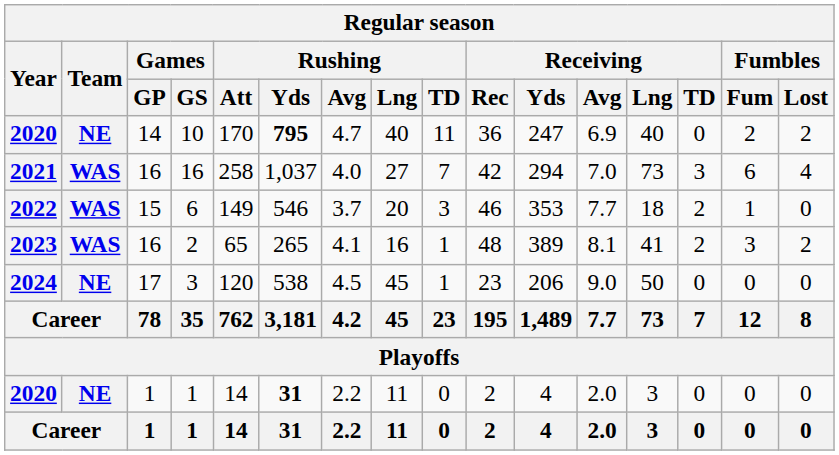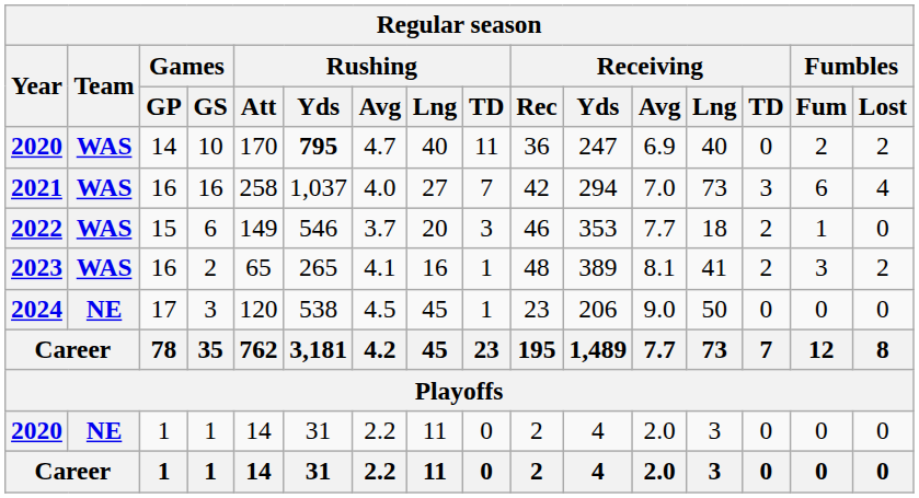 <table class="wikitable" style="text-align:center">
 <tr>
 <th colspan="16">Regular season</th>
 </tr>
 <tr>
 <th rowspan="2">Year</th>
 <th rowspan="2">Team</th>
 <th colspan="2">Games</th>
 <th colspan="5">Rushing</th>
 <th colspan="5">Receiving</th>
 <th colspan="2">Fumbles</th>
 </tr>
 <tr>
 <th>GP</th>
 <th>GS</th>
 <th>Att</th>
 <th>Yds</th>
 <th>Avg</th>
 <th>Lng</th>
 <th>TD</th>
 <th>Rec</th>
 <th>Yds</th>
 <th>Avg</th>
 <th>Lng</th>
 <th>TD</th>
 <th>Fum</th>
 <th>Lost</th>
 </tr>
 <tr>
 <th><a href='#'>2020</a></th>
-<th><a href='#'>NE</a></th>
+<th><a href='#'>WAS</a></th>
 <td>14</td>
 <td>10</td>
 <td>170</td>
 <td><strong>795</strong></td>
 <td>4.7</td>
 <td>40</td>
 <td>11</td>
 <td>36</td>
 <td>247</td>
 <td>6.9</td>
 <td>40</td>
 <td>0</td>
 <td>2</td>
 <td>2</td>
 </tr>
 <tr>
 <th><a href='#'>2021</a></th>
 <th><a href='#'>WAS</a></th>
 <td>16</td>
 <td>16</td>
 <td>258</td>
 <td>1,037</td>
 <td>4.0</td>
 <td>27</td>
 <td>7</td>
 <td>42</td>
 <td>294</td>
 <td>7.0</td>
 <td>73</td>
 <td>3</td>
 <td>6</td>
 <td>4</td>
 </tr>
 <tr>
 <th><a href='#'>2022</a></th>
 <th><a href='#'>WAS</a></th>
 <td>15</td>
 <td>6</td>
 <td>149</td>
 <td>546</td>
 <td>3.7</td>
 <td>20</td>
 <td>3</td>
 <td>46</td>
 <td>353</td>
 <td>7.7</td>
 <td>18</td>
 <td>2</td>
 <td>1</td>
 <td>0</td>
 </tr>
 <tr>
 <th><a href='#'>2023</a></th>
 <th><a href='#'>WAS</a></th>
 <td>16</td>
 <td>2</td>
 <td>65</td>
 <td>265</td>
 <td>4.1</td>
 <td>16</td>
 <td>1</td>
 <td>48</td>
 <td>389</td>
 <td>8.1</td>
 <td>41</td>
 <td>2</td>
 <td>3</td>
 <td>2</td>
 </tr>
 <tr>
 <th><a href='#'>2024</a></th>
 <th><a href='#'>NE</a></th>
 <td>17</td>
 <td>3</td>
 <td>120</td>
 <td>538</td>
 <td>4.5</td>
 <td>45</td>
 <td>1</td>
 <td>23</td>
 <td>206</td>
 <td>9.0</td>
 <td>50</td>
 <td>0</td>
 <td>0</td>
 <td>0</td>
 </tr>
 <tr>
 <th colspan="2">Career</th>
 <th>78</th>
 <th>35</th>
 <th>762</th>
 <th>3,181</th>
 <th>4.2</th>
 <th>45</th>
 <th>23</th>
 <th>195</th>
 <th>1,489</th>
 <th>7.7</th>
 <th>73</th>
 <th>7</th>
 <th>12</th>
 <th>8</th>
 </tr>
 <tr>
 <th colspan="16">Playoffs</th>
 </tr>
 <tr>
 <th><a href='#'>2020</a></th>
 <th><a href='#'>NE</a></th>
 <td>1</td>
 <td>1</td>
 <td>14</td>
-<td><strong>31</strong></td>
+<td>31</td>
 <td>2.2</td>
 <td>11</td>
 <td>0</td>
 <td>2</td>
 <td>4</td>
 <td>2.0</td>
 <td>3</td>
 <td>0</td>
 <td>0</td>
 <td>0</td>
 </tr>
 <tr>
 <th colspan="2">Career</th>
 <th>1</th>
 <th>1</th>
 <th>14</th>
 <th>31</th>
 <th>2.2</th>
 <th>11</th>
 <th>0</th>
 <th>2</th>
 <th>4</th>
 <th>2.0</th>
 <th>3</th>
 <th>0</th>
 <th>0</th>
 <th>0</th>
 </tr>
 </table>
